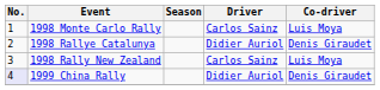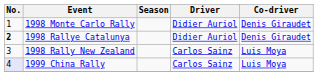 <table class="wikitable" style="font-size: 95%">
 <tr>
 <th>No.</th>
 <th>Event</th>
 <th>Season</th>
 <th>Driver</th>
 <th>Co-driver</th>
 </tr>
 <tr>
 <td>1</td>
 <td> <a href='#'>1998 Monte Carlo Rally</a></td>
 <td></td>
-<td> <a href='#'>Carlos Sainz</a></td>
-<td> <a href='#'>Luis Moya</a></td>
+<td> <a href='#'>Didier Auriol</a></td>
+<td> <a href='#'>Denis Giraudet</a></td>
 </tr>
 <tr>
-<td>2</td>
+<td><strong>2</strong></td>
 <td> <a href='#'>1998 Rallye Catalunya</a></td>
 <td></td>
 <td> <a href='#'>Didier Auriol</a></td>
 <td> <a href='#'>Denis Giraudet</a></td>
 </tr>
 <tr>
 <td>3</td>
 <td> <a href='#'>1998 Rally New Zealand</a></td>
 <td></td>
 <td> <a href='#'>Carlos Sainz</a></td>
 <td> <a href='#'>Luis Moya</a></td>
 </tr>
 <tr>
 <td style="background: lavender;">4</td>
 <td> <a href='#'>1999 China Rally</a></td>
 <td></td>
-<td> <a href='#'>Didier Auriol</a></td>
-<td> <a href='#'>Denis Giraudet</a></td>
+<td> <a href='#'>Carlos Sainz</a></td>
+<td> <a href='#'>Luis Moya</a></td>
 </tr>
 <tr>
 </tr>
 </table>
